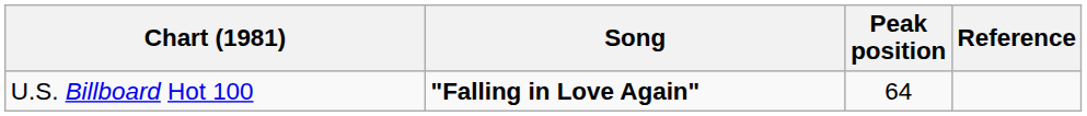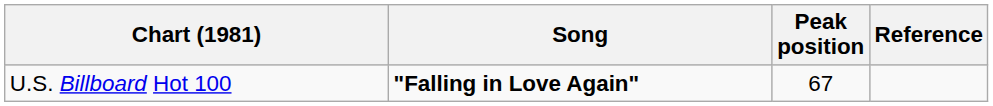 <table class="wikitable sortable">
 <tr>
 <th style="width: 200pt;">Chart (1981)</th>
 <th style="width: 200pt;">Song</th>
 <th style="width: 40pt;">Peak<br>position</th>
 <th style="width: 40pt;">Reference</th>
 </tr>
 <tr>
 <td>U.S. <em><a href='#'>Billboard</a></em> <a href='#'>Hot 100</a></td>
 <td><strong>"Falling in Love Again"</strong></td>
-<td align="center">64</td>
+<td align="center">67</td>
 <td></td>
 </tr>
 </table>
